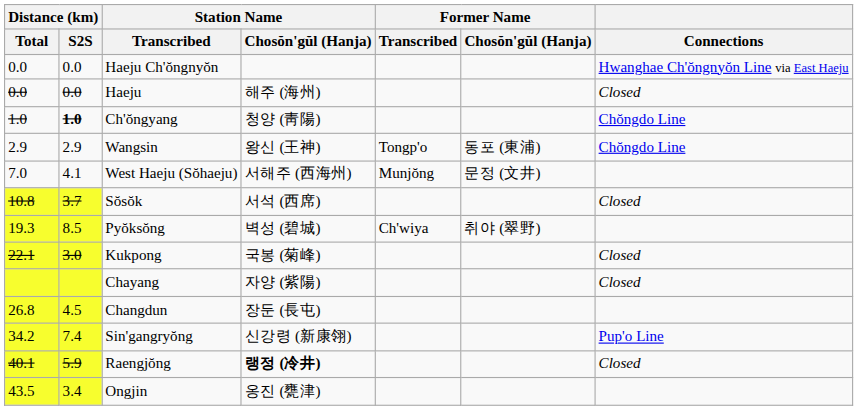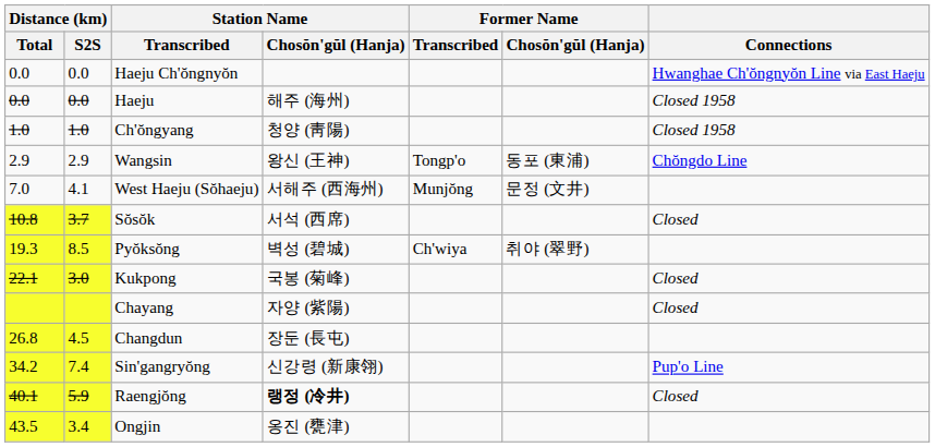 <table class="wikitable" style="font-size:85%;">
 <tr>
 <th colspan="2">Distance (km)</th>
 <th colspan="2">Station Name</th>
 <th colspan="2">Former Name</th>
 <th></th>
 </tr>
 <tr>
 <th>Total</th>
 <th>S2S</th>
 <th>Transcribed</th>
 <th>Chosŏn'gŭl (Hanja)</th>
 <th>Transcribed</th>
 <th>Chosŏn'gŭl (Hanja)</th>
 <th>Connections</th>
 </tr>
 <tr>
 <td>0.0</td>
 <td>0.0</td>
 <td>Haeju Ch'ŏngnyŏn</td>
 <td></td>
 <td></td>
 <td></td>
 <td><a href='#'>Hwanghae Ch'ŏngnyŏn Line</a> <small>via <a href='#'>East Haeju</a></small></td>
 </tr>
 <tr>
 <td><del>0.0</del></td>
 <td><del>0.0</del></td>
 <td>Haeju</td>
 <td>해주 (海州)</td>
 <td></td>
 <td></td>
-<td><em>Closed</em></td>
+<td><em>Closed 1958</em></td>
 </tr>
 <tr>
 <td><del>1.0</del></td>
-<td><strong><del>1.0</del></strong></td>
+<td><del>1.0</del></td>
 <td>Ch'ŏngyang</td>
 <td>청양 (靑陽)</td>
 <td></td>
 <td></td>
-<td><a href='#'>Chŏngdo Line</a></td>
+<td><em>Closed 1958</em></td>
 </tr>
 <tr>
 <td>2.9</td>
 <td>2.9</td>
 <td>Wangsin</td>
 <td>왕신 (王神)</td>
 <td>Tongp'o</td>
 <td>동포 (東浦)</td>
 <td><a href='#'>Chŏngdo Line</a></td>
 </tr>
 <tr>
 <td>7.0</td>
 <td>4.1</td>
 <td>West Haeju (Sŏhaeju)</td>
 <td>서해주 (西海州)</td>
 <td>Munjŏng</td>
 <td>문정 (文井)</td>
 <td></td>
 </tr>
 <tr>
 <td bgcolor=#F7FE2E><del>10.8</del></td>
 <td bgcolor=#F7FE2E><del>3.7</del></td>
 <td>Sŏsŏk</td>
 <td>서석 (西席)</td>
 <td></td>
 <td></td>
 <td><em>Closed</em></td>
 </tr>
 <tr>
 <td bgcolor=#F7FE2E>19.3</td>
 <td bgcolor=#F7FE2E>8.5</td>
 <td>Pyŏksŏng</td>
 <td>벽성 (碧城)</td>
 <td>Ch'wiya</td>
 <td>취야 (翠野)</td>
 <td></td>
 </tr>
 <tr>
 <td bgcolor=#F7FE2E><del>22.1</del></td>
 <td bgcolor=#F7FE2E><del>3.0</del></td>
 <td>Kukpong</td>
 <td>국봉 (菊峰)</td>
 <td></td>
 <td></td>
 <td><em>Closed</em></td>
 </tr>
 <tr>
 <td bgcolor=#F7FE2E></td>
 <td bgcolor=#F7FE2E></td>
 <td>Chayang</td>
 <td>자양 (紫陽)</td>
 <td></td>
 <td></td>
 <td><em>Closed</em></td>
 </tr>
 <tr>
 <td bgcolor=#F7FE2E>26.8</td>
 <td bgcolor=#F7FE2E>4.5</td>
 <td>Changdun</td>
 <td>장둔 (長屯)</td>
 <td></td>
 <td></td>
 <td></td>
 </tr>
 <tr>
 <td bgcolor=#F7FE2E>34.2</td>
 <td bgcolor=#F7FE2E>7.4</td>
 <td>Sin'gangryŏng</td>
 <td>신강령 (新康翎)</td>
 <td></td>
 <td></td>
 <td><a href='#'>Pup'o Line</a></td>
 </tr>
 <tr>
 <td bgcolor=#F7FE2E><del>40.1</del></td>
 <td bgcolor=#F7FE2E><del>5.9</del></td>
 <td>Raengjŏng</td>
 <td><strong>랭정 (冷井)</strong></td>
 <td></td>
 <td></td>
 <td><em>Closed</em></td>
 </tr>
 <tr>
 <td bgcolor=#F7FE2E>43.5</td>
 <td bgcolor=#F7FE2E>3.4</td>
 <td>Ongjin</td>
 <td>옹진 (甕津)</td>
 <td></td>
 <td></td>
 <td></td>
 </tr>
 </table>
